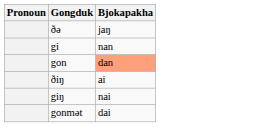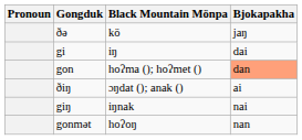 <table class="wikitable sortable">
 <tr>
 <th>Pronoun</th>
 <th>Gongduk</th>
+<th>Black Mountain Mönpa</th>
 <th>Bjokapakha</th>
 </tr>
 <tr>
 <th></th>
 <td>ðə</td>
+<td>kö</td>
 <td>jaŋ</td>
 </tr>
 <tr>
 <th></th>
 <td>gi</td>
-<td>nan</td>
+<td>iŋ</td>
+<td>dai</td>
 </tr>
 <tr>
 <th></th>
 <td>gon</td>
+<td>hoʔma (); hoʔmet ()</td>
 <td style="background: lightsalmon;">dan</td>
 </tr>
 <tr>
 <th></th>
 <td>ðiŋ</td>
+<td>ɔŋdat (); anak ()</td>
 <td>ai</td>
 </tr>
 <tr>
 <th></th>
 <td>giŋ</td>
+<td>iŋnak</td>
 <td>nai</td>
 </tr>
 <tr>
 <th></th>
 <td>gonmət</td>
-<td>dai</td>
+<td>hoʔoŋ</td>
+<td>nan</td>
 </tr>
 </table>
